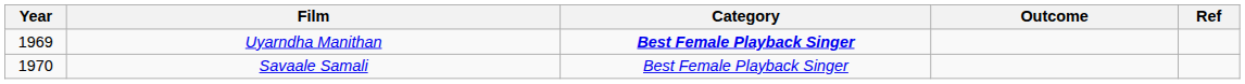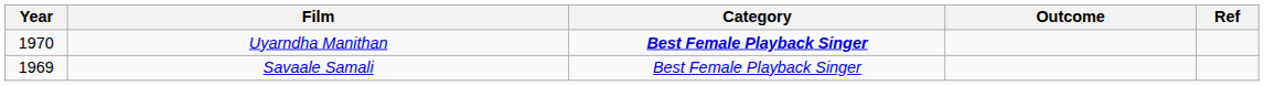 <table class="wikitable" style="width:100%;">
 <tr>
 <th width=5%>Year</th>
 <th style="width:40%;">Film</th>
 <th style="width:30%;">Category</th>
 <th style="width:20%;">Outcome</th>
 <th style="width:5%;">Ref</th>
 </tr>
 <tr>
-<td style="text-align:center;">1969</td>
+<td style="text-align:center;">1970</td>
 <td style="text-align:center;"><em><a href='#'>Uyarndha Manithan</a></em></td>
 <td style="text-align:center;"><strong><em><a href='#'>Best Female Playback Singer</a></em></strong></td>
 <td></td>
 <td></td>
 </tr>
 <tr>
-<td style="text-align:center;">1970</td>
+<td style="text-align:center;">1969</td>
 <td style="text-align:center;"><em><a href='#'>Savaale Samali</a></em></td>
 <td style="text-align:center;"><em><a href='#'>Best Female Playback Singer</a></em></td>
 <td></td>
 <td></td>
 </tr>
 </table>
